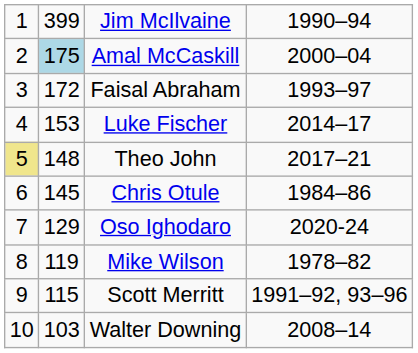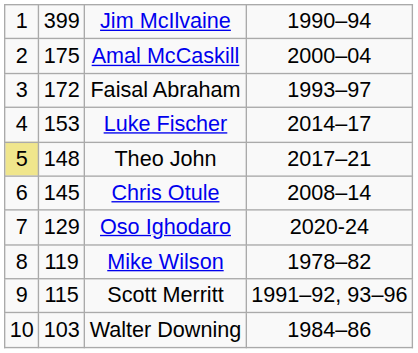 <table class="wikitable" style="text-align:center">
 <tr>
 <td>1</td>
 <td>399</td>
 <td><a href='#'>Jim McIlvaine</a></td>
 <td>1990–94</td>
 </tr>
 <tr>
 <td>2</td>
-<td style="background: lightblue;">175</td>
+<td>175</td>
 <td><a href='#'>Amal McCaskill</a></td>
 <td>2000–04</td>
 </tr>
 <tr>
 <td>3</td>
 <td>172</td>
 <td>Faisal Abraham</td>
 <td>1993–97</td>
 </tr>
 <tr>
 <td>4</td>
 <td>153</td>
 <td><a href='#'>Luke Fischer</a></td>
 <td>2014–17</td>
 </tr>
 <tr>
 <td style="background: khaki;">5</td>
 <td>148</td>
 <td>Theo John</td>
 <td>2017–21</td>
 </tr>
 <tr>
 <td>6</td>
 <td>145</td>
 <td><a href='#'>Chris Otule</a></td>
-<td>1984–86</td>
+<td>2008–14</td>
 </tr>
 <tr>
 <td>7</td>
 <td>129</td>
 <td><a href='#'>Oso Ighodaro</a></td>
 <td>2020-24</td>
 </tr>
 <tr>
 <td>8</td>
 <td>119</td>
 <td><a href='#'>Mike Wilson</a></td>
 <td>1978–82</td>
 </tr>
 <tr>
 <td>9</td>
 <td>115</td>
 <td>Scott Merritt</td>
 <td>1991–92, 93–96</td>
 </tr>
 <tr>
 <td>10</td>
 <td>103</td>
 <td>Walter Downing</td>
-<td>2008–14</td>
+<td>1984–86</td>
 </tr>
 </table>
